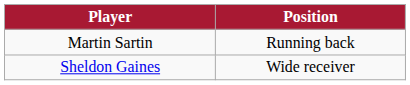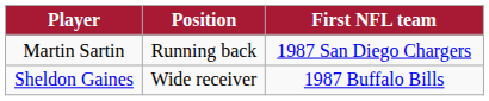 <table class="wikitable" width="65%">
 <tr align="center" style="background:#A81933;color:#FFFFFF;">
 <td><strong>Player</strong></td>
 <td><strong>Position</strong></td>
+<td><strong>First NFL team</strong></td>
 </tr>
 <tr align="center" bgcolor="">
 <td>Martin Sartin</td>
 <td>Running back</td>
+<td><a href='#'>1987 San Diego Chargers</a></td>
 </tr>
 <tr align="center" bgcolor="">
 <td><a href='#'>Sheldon Gaines</a></td>
 <td>Wide receiver</td>
+<td><a href='#'>1987 Buffalo Bills</a></td>
 </tr>
 </table>
